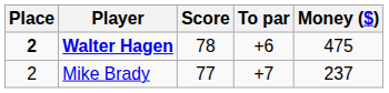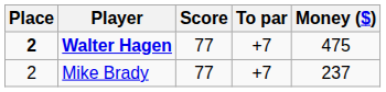 <table class="wikitable">
 <tr>
 <th>Place</th>
 <th>Player</th>
 <th>Score</th>
 <th>To par</th>
 <th>Money (<a href='#'>$</a>)</th>
 </tr>
 <tr>
 <td align=center><strong>2</strong></td>
 <td> <strong><a href='#'>Walter Hagen</a></strong></td>
-<td align=center>78</td>
-<td align=center>+6</td>
+<td align=center>77</td>
+<td align=center>+7</td>
 <td align=center>475</td>
 </tr>
 <tr>
 <td align=center>2</td>
 <td> <a href='#'>Mike Brady</a></td>
 <td align=center>77</td>
 <td align=center>+7</td>
 <td align=center>237</td>
 </tr>
 </table>
